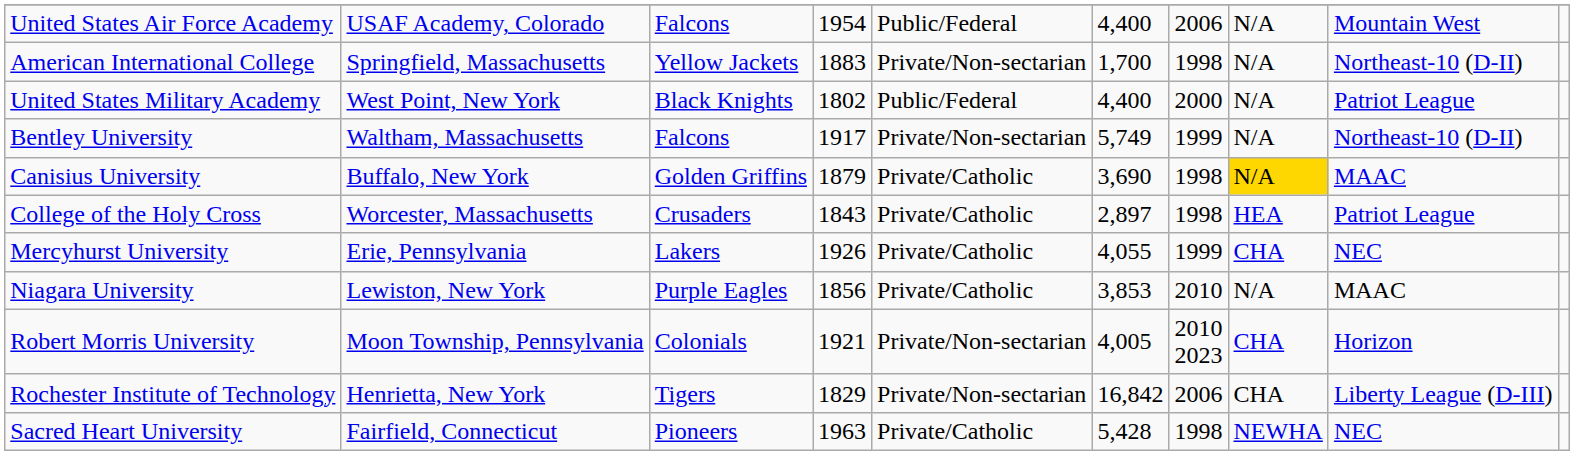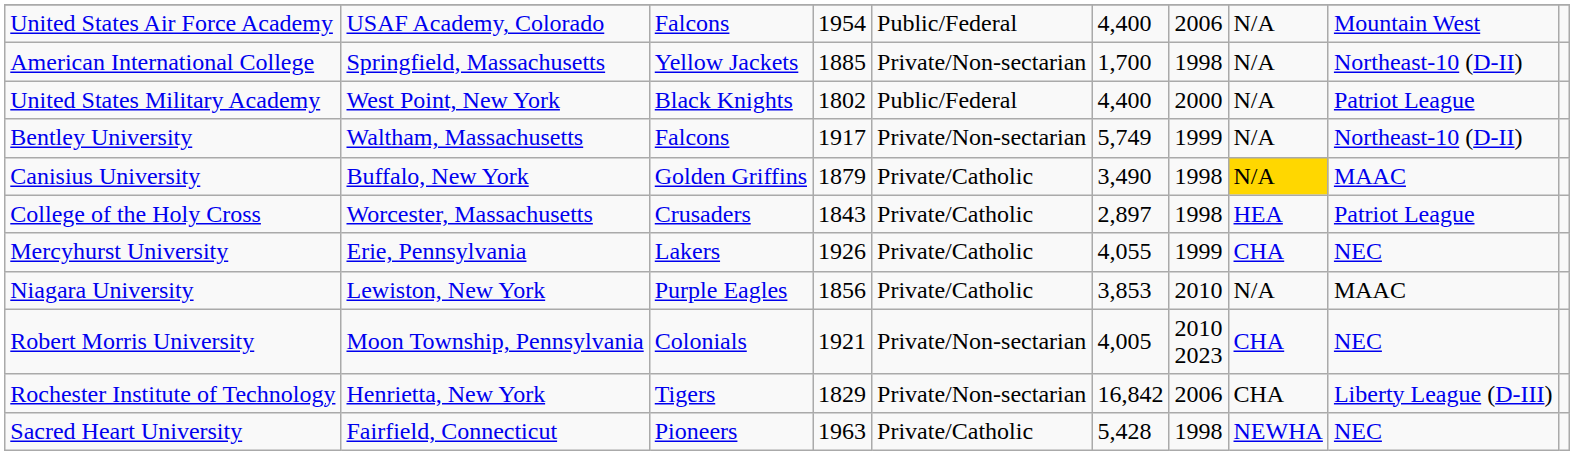 <table class="sortable wikitable">
 <tr>
 </tr>
 <tr>
 <td><a href='#'>United States Air Force Academy</a></td>
 <td><a href='#'>USAF Academy, Colorado</a></td>
 <td><a href='#'>Falcons</a></td>
 <td>1954</td>
 <td>Public/Federal</td>
 <td>4,400</td>
 <td>2006</td>
 <td>N/A</td>
 <td><a href='#'>Mountain West</a></td>
 <td></td>
 </tr>
 <tr>
 <td><a href='#'>American International College</a></td>
 <td><a href='#'>Springfield, Massachusetts</a></td>
 <td><a href='#'>Yellow Jackets</a></td>
-<td>1883</td>
+<td>1885</td>
 <td>Private/Non-sectarian</td>
 <td>1,700</td>
 <td>1998</td>
 <td>N/A</td>
 <td><a href='#'>Northeast-10</a> (<a href='#'>D-II</a>)</td>
 <td></td>
 </tr>
 <tr>
 <td><a href='#'>United States Military Academy</a></td>
 <td><a href='#'>West Point, New York</a></td>
 <td><a href='#'>Black Knights</a></td>
 <td>1802</td>
 <td>Public/Federal</td>
 <td>4,400</td>
 <td>2000</td>
 <td>N/A</td>
 <td><a href='#'>Patriot League</a></td>
 <td></td>
 </tr>
 <tr>
 <td><a href='#'>Bentley University</a></td>
 <td><a href='#'>Waltham, Massachusetts</a></td>
 <td><a href='#'>Falcons</a></td>
 <td>1917</td>
 <td>Private/Non-sectarian</td>
 <td>5,749</td>
 <td>1999</td>
 <td>N/A</td>
 <td><a href='#'>Northeast-10</a> (<a href='#'>D-II</a>)</td>
 <td></td>
 </tr>
 <tr>
 <td><a href='#'>Canisius University</a></td>
 <td><a href='#'>Buffalo, New York</a></td>
 <td><a href='#'>Golden Griffins</a></td>
 <td>1879</td>
 <td>Private/Catholic</td>
-<td>3,690</td>
+<td>3,490</td>
 <td>1998</td>
 <td style="background: gold;">N/A</td>
 <td><a href='#'>MAAC</a></td>
 <td></td>
 </tr>
 <tr>
 <td><a href='#'>College of the Holy Cross</a></td>
 <td><a href='#'>Worcester, Massachusetts</a></td>
 <td><a href='#'>Crusaders</a></td>
 <td>1843</td>
 <td>Private/Catholic</td>
 <td>2,897</td>
 <td>1998</td>
 <td><a href='#'>HEA</a></td>
 <td><a href='#'>Patriot League</a></td>
 <td></td>
 </tr>
 <tr>
 <td><a href='#'>Mercyhurst University</a></td>
 <td><a href='#'>Erie, Pennsylvania</a></td>
 <td><a href='#'>Lakers</a></td>
 <td>1926</td>
 <td>Private/Catholic</td>
 <td>4,055</td>
 <td>1999</td>
 <td><a href='#'>CHA</a></td>
 <td><a href='#'>NEC</a></td>
 <td></td>
 </tr>
 <tr>
 <td><a href='#'>Niagara University</a></td>
 <td><a href='#'>Lewiston, New York</a></td>
 <td><a href='#'>Purple Eagles</a></td>
 <td>1856</td>
 <td>Private/Catholic</td>
 <td>3,853</td>
 <td>2010</td>
 <td>N/A </td>
 <td>MAAC</td>
 <td></td>
 </tr>
 <tr>
 <td><a href='#'>Robert Morris University</a></td>
 <td><a href='#'>Moon Township, Pennsylvania</a></td>
 <td><a href='#'>Colonials</a></td>
 <td>1921</td>
 <td>Private/Non-sectarian</td>
 <td>4,005</td>
 <td>2010<br>2023</td>
 <td><a href='#'>CHA</a></td>
-<td><a href='#'>Horizon</a></td>
+<td><a href='#'>NEC</a></td>
 <td></td>
 </tr>
 <tr>
 <td><a href='#'>Rochester Institute of Technology</a></td>
 <td><a href='#'>Henrietta, New York</a></td>
 <td><a href='#'>Tigers</a></td>
 <td>1829</td>
 <td>Private/Non-sectarian</td>
 <td>16,842</td>
 <td>2006</td>
 <td>CHA</td>
 <td><a href='#'>Liberty League</a> (<a href='#'>D-III</a>)</td>
 <td></td>
 </tr>
 <tr>
 <td><a href='#'>Sacred Heart University</a></td>
 <td><a href='#'>Fairfield, Connecticut</a></td>
 <td><a href='#'>Pioneers</a></td>
 <td>1963</td>
 <td>Private/Catholic</td>
 <td>5,428</td>
 <td>1998</td>
 <td><a href='#'>NEWHA</a></td>
 <td><a href='#'>NEC</a></td>
 <td></td>
 </tr>
 </table>
